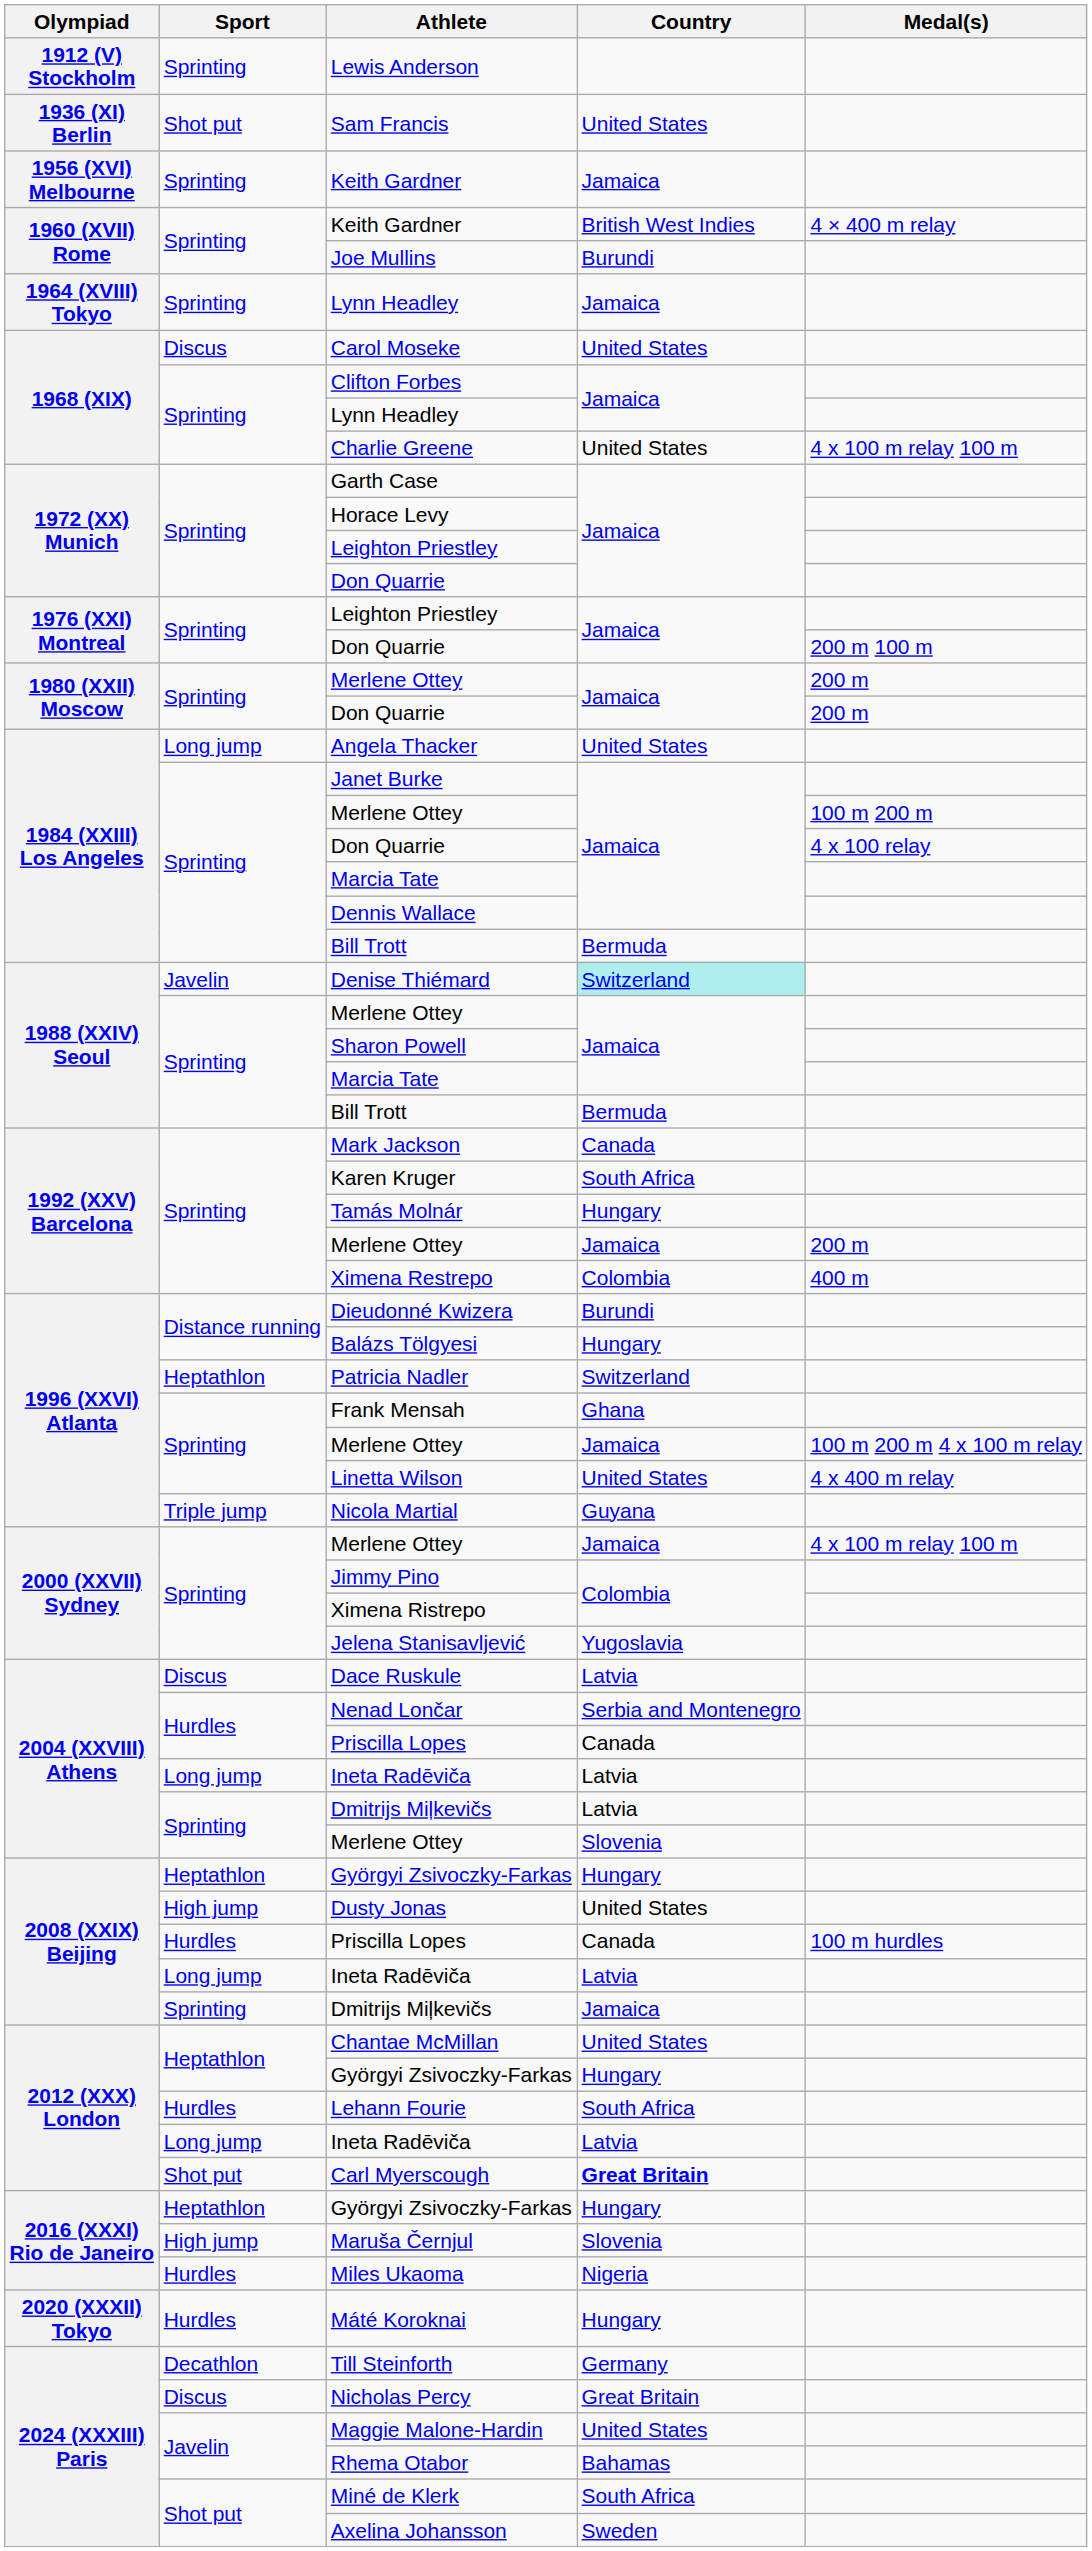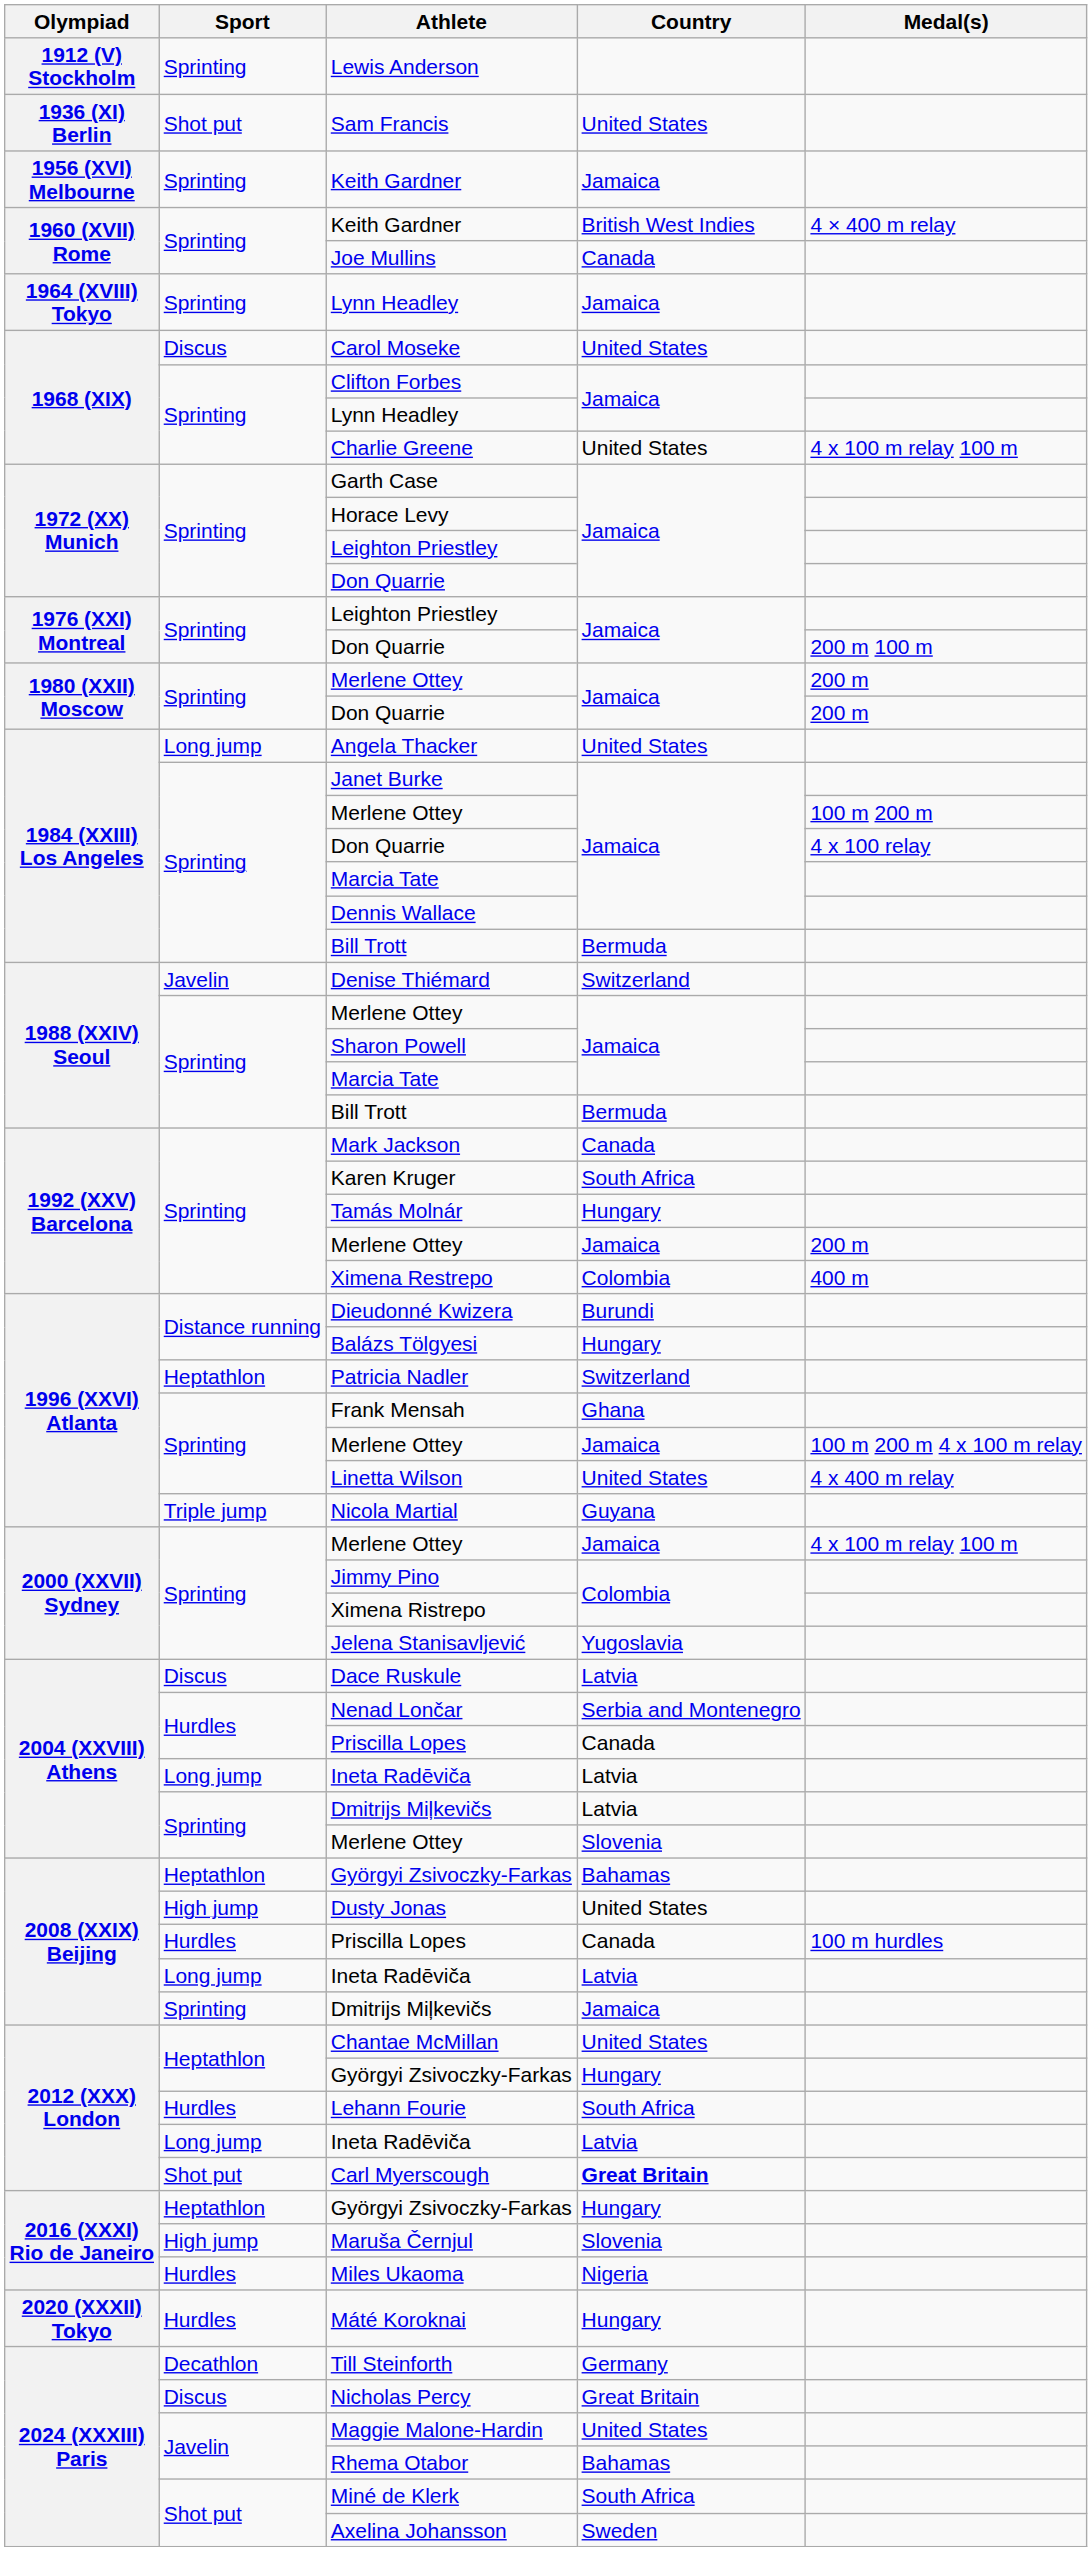 <table class="wikitable" style="font-size: 95%">
 <tr>
 <th>Olympiad</th>
 <th>Sport</th>
 <th>Athlete</th>
 <th>Country</th>
 <th>Medal(s)</th>
 </tr>
 <tr>
 <th><a href='#'>1912 (V)</a> <br>  <a href='#'>Stockholm</a></th>
 <td> <a href='#'>Sprinting</a></td>
 <td><a href='#'>Lewis Anderson</a></td>
 <td></td>
 <td></td>
 </tr>
 <tr>
 <th><a href='#'>1936 (XI)</a> <br>  <a href='#'>Berlin</a></th>
 <td> <a href='#'>Shot put</a></td>
 <td><a href='#'>Sam Francis</a></td>
 <td> <a href='#'>United States</a></td>
 <td></td>
 </tr>
 <tr>
 <th><a href='#'>1956 (XVI)</a> <br>  <a href='#'>Melbourne</a></th>
 <td> <a href='#'>Sprinting</a></td>
 <td><a href='#'>Keith Gardner</a></td>
 <td> <a href='#'>Jamaica</a></td>
 <td></td>
 </tr>
 <tr>
 <th rowspan=2><a href='#'>1960 (XVII)</a> <br>  <a href='#'>Rome</a></th>
 <td rowspan=2> <a href='#'>Sprinting</a></td>
 <td>Keith Gardner</td>
 <td> <a href='#'>British West Indies</a></td>
 <td> <a href='#'>4 × 400 m relay</a></td>
 </tr>
 <tr>
 <td><a href='#'>Joe Mullins</a></td>
-<td> <a href='#'>Burundi</a></td>
+<td> <a href='#'>Canada</a></td>
 <td></td>
 </tr>
 <tr>
 <th><a href='#'>1964 (XVIII)</a> <br>  <a href='#'>Tokyo</a></th>
 <td> <a href='#'>Sprinting</a></td>
 <td><a href='#'>Lynn Headley</a></td>
 <td> <a href='#'>Jamaica</a></td>
 <td></td>
 </tr>
 <tr>
 <th rowspan=4><a href='#'>1968 (XIX)</a> <br> </th>
 <td> <a href='#'>Discus</a></td>
 <td><a href='#'>Carol Moseke</a></td>
 <td> <a href='#'>United States</a></td>
 <td></td>
 </tr>
 <tr>
 <td rowspan=3> <a href='#'>Sprinting</a></td>
 <td><a href='#'>Clifton Forbes</a></td>
 <td rowspan=2> <a href='#'>Jamaica</a></td>
 <td></td>
 </tr>
 <tr>
 <td>Lynn Headley</td>
 <td></td>
 </tr>
 <tr>
 <td><a href='#'>Charlie Greene</a></td>
 <td> United States</td>
 <td> <a href='#'>4 x 100 m relay</a>  <a href='#'>100 m</a></td>
 </tr>
 <tr>
 <th rowspan=4><a href='#'>1972 (XX)</a> <br>  <a href='#'>Munich</a></th>
 <td rowspan=4> <a href='#'>Sprinting</a></td>
 <td>Garth Case</td>
 <td rowspan=4> <a href='#'>Jamaica</a></td>
 <td></td>
 </tr>
 <tr>
 <td>Horace Levy</td>
 <td></td>
 </tr>
 <tr>
 <td><a href='#'>Leighton Priestley</a></td>
 <td></td>
 </tr>
 <tr>
 <td><a href='#'>Don Quarrie</a></td>
 <td></td>
 </tr>
 <tr>
 <th rowspan=2><a href='#'>1976 (XXI)</a> <br>  <a href='#'>Montreal</a></th>
 <td rowspan=2> <a href='#'>Sprinting</a></td>
 <td>Leighton Priestley</td>
 <td rowspan=2> <a href='#'>Jamaica</a></td>
 <td></td>
 </tr>
 <tr>
 <td>Don Quarrie</td>
 <td> <a href='#'>200 m</a>  <a href='#'>100 m</a></td>
 </tr>
 <tr>
 <th rowspan=2><a href='#'>1980 (XXII)</a> <br>  <a href='#'>Moscow</a></th>
 <td rowspan=2> <a href='#'>Sprinting</a></td>
 <td><a href='#'>Merlene Ottey</a></td>
 <td rowspan=2> <a href='#'>Jamaica</a></td>
 <td> <a href='#'>200 m</a></td>
 </tr>
 <tr>
 <td>Don Quarrie</td>
 <td> <a href='#'>200 m</a></td>
 </tr>
 <tr>
 <th rowspan=7><a href='#'>1984 (XXIII)</a> <br>  <a href='#'>Los Angeles</a></th>
 <td> <a href='#'>Long jump</a></td>
 <td><a href='#'>Angela Thacker</a></td>
 <td> <a href='#'>United States</a></td>
 <td></td>
 </tr>
 <tr>
 <td rowspan=6> <a href='#'>Sprinting</a></td>
 <td><a href='#'>Janet Burke</a></td>
 <td rowspan=5> <a href='#'>Jamaica</a></td>
 <td></td>
 </tr>
 <tr>
 <td>Merlene Ottey</td>
 <td> <a href='#'>100 m</a>  <a href='#'>200 m</a></td>
 </tr>
 <tr>
 <td>Don Quarrie</td>
 <td> <a href='#'>4 x 100  relay</a></td>
 </tr>
 <tr>
 <td><a href='#'>Marcia Tate</a></td>
 <td></td>
 </tr>
 <tr>
 <td><a href='#'>Dennis Wallace</a></td>
 <td></td>
 </tr>
 <tr>
 <td><a href='#'>Bill Trott</a></td>
 <td> <a href='#'>Bermuda</a></td>
 <td></td>
 </tr>
 <tr>
 <th rowspan=5><a href='#'>1988 (XXIV)</a> <br>  <a href='#'>Seoul</a></th>
 <td> <a href='#'>Javelin</a></td>
 <td><a href='#'>Denise Thiémard</a></td>
-<td style="background: paleturquoise;"> <a href='#'>Switzerland</a></td>
+<td> <a href='#'>Switzerland</a></td>
 <td></td>
 </tr>
 <tr>
 <td rowspan=4> <a href='#'>Sprinting</a></td>
 <td>Merlene Ottey</td>
 <td rowspan=3> <a href='#'>Jamaica</a></td>
 <td></td>
 </tr>
 <tr>
 <td><a href='#'>Sharon Powell</a></td>
 <td></td>
 </tr>
 <tr>
 <td><a href='#'>Marcia Tate</a></td>
 <td></td>
 </tr>
 <tr>
 <td>Bill Trott</td>
 <td> <a href='#'>Bermuda</a></td>
 <td></td>
 </tr>
 <tr>
 <th rowspan=5><a href='#'>1992 (XXV)</a> <br>  <a href='#'>Barcelona</a></th>
 <td rowspan=5> <a href='#'>Sprinting</a></td>
 <td><a href='#'>Mark Jackson</a></td>
 <td> <a href='#'>Canada</a></td>
 <td></td>
 </tr>
 <tr>
 <td>Karen Kruger</td>
 <td> <a href='#'>South Africa</a></td>
 <td></td>
 </tr>
 <tr>
 <td><a href='#'>Tamás Molnár</a></td>
 <td> <a href='#'>Hungary</a></td>
 <td></td>
 </tr>
 <tr>
 <td>Merlene Ottey</td>
 <td> <a href='#'>Jamaica</a></td>
 <td> <a href='#'>200 m</a></td>
 </tr>
 <tr>
 <td><a href='#'>Ximena Restrepo</a></td>
 <td> <a href='#'>Colombia</a></td>
 <td> <a href='#'>400 m</a></td>
 </tr>
 <tr>
 <th rowspan=7><a href='#'>1996 (XXVI)</a> <br>  <a href='#'>Atlanta</a></th>
 <td rowspan=2> <a href='#'>Distance running</a></td>
 <td><a href='#'>Dieudonné Kwizera</a></td>
 <td> <a href='#'>Burundi</a></td>
 <td></td>
 </tr>
 <tr>
 <td><a href='#'>Balázs Tölgyesi</a></td>
 <td> <a href='#'>Hungary</a></td>
 <td></td>
 </tr>
 <tr>
 <td> <a href='#'>Heptathlon</a></td>
 <td><a href='#'>Patricia Nadler</a></td>
 <td> <a href='#'>Switzerland</a></td>
 <td></td>
 </tr>
 <tr>
 <td rowspan=3> <a href='#'>Sprinting</a></td>
 <td>Frank Mensah</td>
 <td> <a href='#'>Ghana</a></td>
 <td></td>
 </tr>
 <tr>
 <td>Merlene Ottey</td>
 <td> <a href='#'>Jamaica</a></td>
 <td> <a href='#'>100 m</a>  <a href='#'>200 m</a>  <a href='#'>4 x 100 m relay</a></td>
 </tr>
 <tr>
 <td><a href='#'>Linetta Wilson</a></td>
 <td> <a href='#'>United States</a></td>
 <td> <a href='#'>4 x 400 m relay</a></td>
 </tr>
 <tr>
 <td> <a href='#'>Triple jump</a></td>
 <td><a href='#'>Nicola Martial</a></td>
 <td> <a href='#'>Guyana</a></td>
 <td></td>
 </tr>
 <tr>
 <th rowspan=4><a href='#'>2000 (XXVII)</a> <br>  <a href='#'>Sydney</a></th>
 <td rowspan=4> <a href='#'>Sprinting</a></td>
 <td>Merlene Ottey</td>
 <td> <a href='#'>Jamaica</a></td>
 <td> <a href='#'>4 x 100 m relay</a>  <a href='#'>100 m</a></td>
 </tr>
 <tr>
 <td><a href='#'>Jimmy Pino</a></td>
 <td rowspan=2> <a href='#'>Colombia</a></td>
 <td></td>
 </tr>
 <tr>
 <td>Ximena Ristrepo</td>
 <td></td>
 </tr>
 <tr>
 <td><a href='#'>Jelena Stanisavljević</a></td>
 <td> <a href='#'>Yugoslavia</a></td>
 <td></td>
 </tr>
 <tr>
 <th rowspan=6><a href='#'>2004 (XXVIII)</a> <br>  <a href='#'>Athens</a></th>
 <td> <a href='#'>Discus</a></td>
 <td><a href='#'>Dace Ruskule</a></td>
 <td> <a href='#'>Latvia</a></td>
 <td></td>
 </tr>
 <tr>
 <td rowspan=2> <a href='#'>Hurdles</a></td>
 <td><a href='#'>Nenad Lončar</a></td>
 <td> <a href='#'>Serbia and Montenegro</a></td>
 <td></td>
 </tr>
 <tr>
 <td><a href='#'>Priscilla Lopes</a></td>
 <td> Canada</td>
 <td></td>
 </tr>
 <tr>
 <td> <a href='#'>Long jump</a></td>
 <td><a href='#'>Ineta Radēviča</a></td>
 <td> Latvia</td>
 <td></td>
 </tr>
 <tr>
 <td rowspan=2> <a href='#'>Sprinting</a></td>
 <td><a href='#'>Dmitrijs Miļkevičs</a></td>
 <td> Latvia</td>
 <td></td>
 </tr>
 <tr>
 <td>Merlene Ottey</td>
 <td> <a href='#'>Slovenia</a></td>
 <td></td>
 </tr>
 <tr>
 <th rowspan=5><a href='#'>2008 (XXIX)</a> <br>  <a href='#'>Beijing</a></th>
 <td> <a href='#'>Heptathlon</a></td>
 <td><a href='#'>Györgyi Zsivoczky-Farkas</a></td>
-<td> <a href='#'>Hungary</a></td>
+<td> <a href='#'>Bahamas</a></td>
 <td></td>
 </tr>
 <tr>
 <td> <a href='#'>High jump</a></td>
 <td><a href='#'>Dusty Jonas</a></td>
 <td> United States</td>
 <td></td>
 </tr>
 <tr>
 <td> <a href='#'>Hurdles</a></td>
 <td>Priscilla Lopes</td>
 <td> Canada</td>
 <td> <a href='#'>100 m hurdles</a></td>
 </tr>
 <tr>
 <td> <a href='#'>Long jump</a></td>
 <td>Ineta Radēviča</td>
 <td> <a href='#'>Latvia</a></td>
 <td></td>
 </tr>
 <tr>
 <td> <a href='#'>Sprinting</a></td>
 <td>Dmitrijs Miļkevičs</td>
 <td> <a href='#'>Jamaica</a></td>
 <td></td>
 </tr>
 <tr>
 <th rowspan=5><a href='#'>2012 (XXX)</a> <br>  <a href='#'>London</a></th>
 <td rowspan=2> <a href='#'>Heptathlon</a></td>
 <td><a href='#'>Chantae McMillan</a></td>
 <td> <a href='#'>United States</a></td>
 <td></td>
 </tr>
 <tr>
 <td>Györgyi Zsivoczky-Farkas</td>
 <td> <a href='#'>Hungary</a></td>
 <td></td>
 </tr>
 <tr>
 <td> <a href='#'>Hurdles</a></td>
 <td><a href='#'>Lehann Fourie</a></td>
 <td> <a href='#'>South Africa</a></td>
 <td></td>
 </tr>
 <tr>
 <td> <a href='#'>Long jump</a></td>
 <td>Ineta Radēviča</td>
 <td> <a href='#'>Latvia</a></td>
 <td></td>
 </tr>
 <tr>
 <td> <a href='#'>Shot put</a></td>
 <td><a href='#'>Carl Myerscough</a></td>
 <td><strong> <a href='#'>Great Britain</a></strong></td>
 <td></td>
 </tr>
 <tr>
 <th rowspan=3><a href='#'>2016 (XXXI)</a> <br>  <a href='#'>Rio de Janeiro</a></th>
 <td> <a href='#'>Heptathlon</a></td>
 <td>Györgyi Zsivoczky-Farkas</td>
 <td> <a href='#'>Hungary</a></td>
 <td></td>
 </tr>
 <tr>
 <td> <a href='#'>High jump</a></td>
 <td><a href='#'>Maruša Černjul</a></td>
 <td> <a href='#'>Slovenia</a></td>
 <td></td>
 </tr>
 <tr>
 <td> <a href='#'>Hurdles</a></td>
 <td><a href='#'>Miles Ukaoma</a></td>
 <td> <a href='#'>Nigeria</a></td>
 <td></td>
 </tr>
 <tr>
 <th><a href='#'>2020 (XXXII)</a> <br>  <a href='#'>Tokyo</a></th>
 <td> <a href='#'>Hurdles</a></td>
 <td><a href='#'>Máté Koroknai</a></td>
 <td> <a href='#'>Hungary</a></td>
 <td></td>
 </tr>
 <tr>
 <th rowspan=6><a href='#'>2024 (XXXIII)</a> <br>  <a href='#'>Paris</a></th>
 <td> <a href='#'>Decathlon</a></td>
 <td><a href='#'>Till Steinforth</a></td>
 <td> <a href='#'>Germany</a></td>
 <td></td>
 </tr>
 <tr>
 <td> <a href='#'>Discus</a></td>
 <td><a href='#'>Nicholas Percy</a></td>
 <td> <a href='#'>Great Britain</a></td>
 <td></td>
 </tr>
 <tr>
 <td rowspan=2> <a href='#'>Javelin</a></td>
 <td><a href='#'>Maggie Malone-Hardin</a></td>
 <td> <a href='#'>United States</a></td>
 <td></td>
 </tr>
 <tr>
 <td><a href='#'>Rhema Otabor</a></td>
 <td> <a href='#'>Bahamas</a></td>
 <td></td>
 </tr>
 <tr>
 <td rowspan=2> <a href='#'>Shot put</a></td>
 <td><a href='#'>Miné de Klerk</a></td>
 <td> <a href='#'>South Africa</a></td>
 <td></td>
 </tr>
 <tr>
 <td><a href='#'>Axelina Johansson</a></td>
 <td> <a href='#'>Sweden</a></td>
 <td></td>
 </tr>
 </table>
